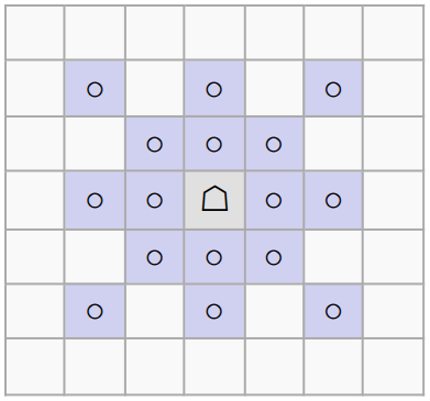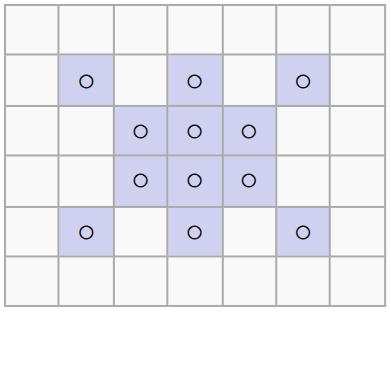 <table border="1" class="wikitable">
 <tr align=center>
 <td width="20"> </td>
 <td width="20"> </td>
 <td width="20"> </td>
 <td width="20"> </td>
 <td width="20"> </td>
 <td width="20"> </td>
 <td width="20"> </td>
 </tr>
 <tr align=center>
 <td> </td>
 <td style="background:#d0d0f0;">○</td>
 <td> </td>
 <td style="background:#d0d0f0;">○</td>
 <td> </td>
 <td style="background:#d0d0f0;">○</td>
 <td> </td>
 </tr>
 <tr align=center>
 <td> </td>
 <td> </td>
 <td style="background:#d0d0f0;">○</td>
 <td style="background:#d0d0f0;">○</td>
 <td style="background:#d0d0f0;">○</td>
 <td> </td>
 <td> </td>
 </tr>
 <tr align=center>
 <td> </td>
-<td style="background:#d0d0f0;">○</td>
-<td style="background:#d0d0f0;">○</td>
-<td style="background:#e0e0e0;">☖</td>
-<td style="background:#d0d0f0;">○</td>
-<td style="background:#d0d0f0;">○</td>
-<td> </td>
-</tr>
-<tr align=center>
-<td> </td>
 <td> </td>
 <td style="background:#d0d0f0;">○</td>
 <td style="background:#d0d0f0;">○</td>
 <td style="background:#d0d0f0;">○</td>
 <td> </td>
 <td> </td>
 </tr>
 <tr align=center>
 <td> </td>
 <td style="background:#d0d0f0;">○</td>
 <td> </td>
 <td style="background:#d0d0f0;">○</td>
 <td> </td>
 <td style="background:#d0d0f0;">○</td>
 <td> </td>
 </tr>
 <tr align=center>
 <td> </td>
 <td> </td>
 <td> </td>
 <td> </td>
 <td> </td>
 <td> </td>
 <td> </td>
 </tr>
 </table>
